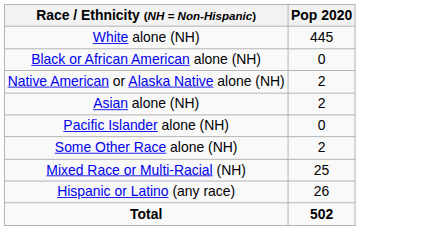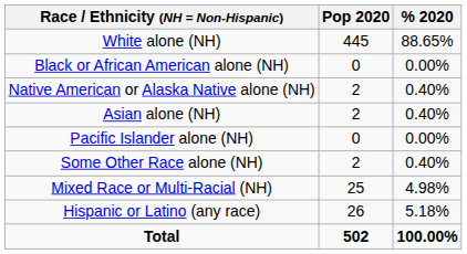 <table class="wikitable" style="text-align:center;">
 <tr>
 <th>Race / Ethnicity <small>(<em>NH = Non-Hispanic</em>)</small></th>
 <th>Pop 2020</th>
+<th>% 2020</th>
 </tr>
 <tr>
 <td><a href='#'>White</a> alone (NH)</td>
 <td>445</td>
+<td>88.65%</td>
 </tr>
 <tr>
 <td><a href='#'>Black or African American</a> alone (NH)</td>
 <td>0</td>
+<td>0.00%</td>
 </tr>
 <tr>
 <td><a href='#'>Native American</a> or <a href='#'>Alaska Native</a> alone (NH)</td>
 <td>2</td>
+<td>0.40%</td>
 </tr>
 <tr>
 <td><a href='#'>Asian</a> alone (NH)</td>
 <td>2</td>
+<td>0.40%</td>
 </tr>
 <tr>
 <td><a href='#'>Pacific Islander</a> alone (NH)</td>
 <td>0</td>
+<td>0.00%</td>
 </tr>
 <tr>
 <td><a href='#'>Some Other Race</a> alone (NH)</td>
 <td>2</td>
+<td>0.40%</td>
 </tr>
 <tr>
 <td><a href='#'>Mixed Race or Multi-Racial</a> (NH)</td>
 <td>25</td>
+<td>4.98%</td>
 </tr>
 <tr>
 <td><a href='#'>Hispanic or Latino</a> (any race)</td>
 <td>26</td>
+<td>5.18%</td>
 </tr>
 <tr>
 <td><strong>Total</strong></td>
 <td><strong>502</strong></td>
+<td><strong>100.00%</strong></td>
 </tr>
 </table>
